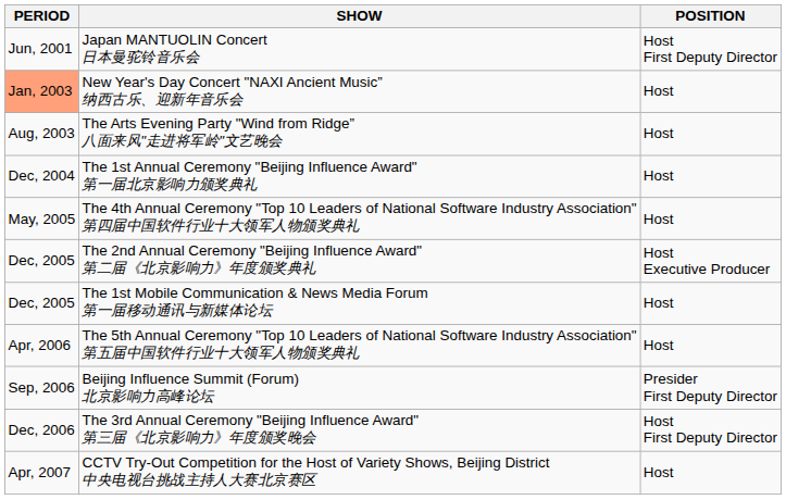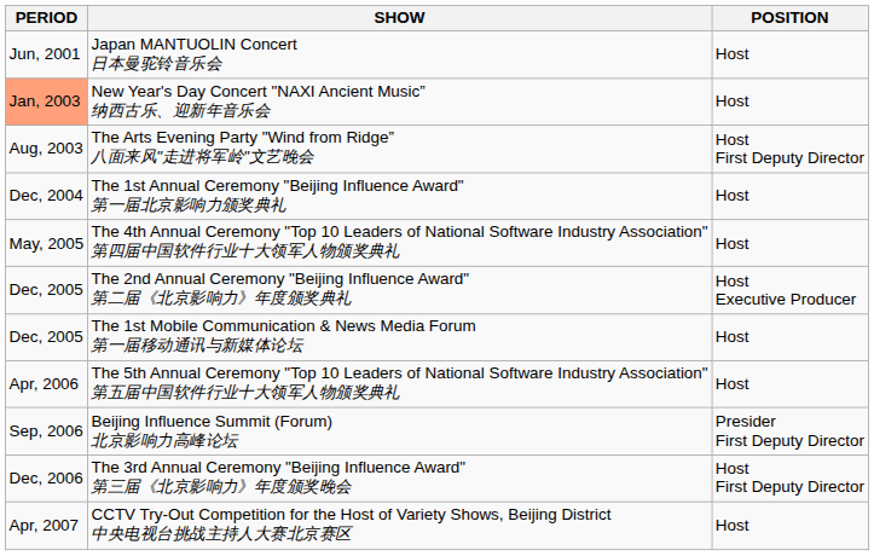 <table class="wikitable">
 <tr>
 <th><strong>PERIOD</strong></th>
 <th><strong>SHOW</strong></th>
 <th><strong>POSITION</strong></th>
 </tr>
 <tr>
 <td>Jun, 2001</td>
 <td>Japan MANTUOLIN Concert<br><em>日本曼驼铃音乐会</em></td>
-<td>Host<br>First Deputy Director</td>
+<td>Host</td>
 </tr>
 <tr>
 <td style="background: lightsalmon;">Jan, 2003</td>
 <td>New Year's Day Concert "NAXI Ancient Music”<br><em>纳西古乐、迎新年音乐会</em></td>
 <td>Host</td>
 </tr>
 <tr>
 <td>Aug, 2003</td>
 <td>The Arts Evening Party "Wind from Ridge”<br><em>八面来风"走进将军岭"文艺晚会</em></td>
-<td>Host</td>
+<td>Host<br>First Deputy Director</td>
 </tr>
 <tr>
 <td>Dec, 2004</td>
 <td>The 1st Annual Ceremony "Beijing Influence Award"<br><em>第一届北京影响力颁奖典礼</em></td>
 <td>Host</td>
 </tr>
 <tr>
 <td>May, 2005</td>
 <td>The 4th Annual Ceremony "Top 10 Leaders of National Software Industry Association"<br><em>第四届中国软件行业十大领军人物颁奖典礼</em></td>
 <td>Host</td>
 </tr>
 <tr>
 <td>Dec, 2005</td>
 <td>The 2nd Annual Ceremony "Beijing Influence Award"<br><em>第二届《北京影响力》年度颁奖典礼</em></td>
 <td>Host<br>Executive Producer</td>
 </tr>
 <tr>
 <td>Dec, 2005</td>
 <td>The 1st Mobile Communication & News Media Forum<br><em>第一届移动通讯与新媒体论坛</em></td>
 <td>Host</td>
 </tr>
 <tr>
 <td>Apr, 2006</td>
 <td>The 5th Annual Ceremony "Top 10 Leaders of National Software Industry Association"<br><em>第五届中国软件行业十大领军人物颁奖典礼</em></td>
 <td>Host</td>
 </tr>
 <tr>
 <td>Sep, 2006</td>
 <td>Beijing Influence Summit (Forum)<br><em>北京影响力高峰论坛</em></td>
 <td>Presider<br>First Deputy Director</td>
 </tr>
 <tr>
 <td>Dec, 2006</td>
 <td>The 3rd Annual Ceremony "Beijing Influence Award"<br><em>第三届《北京影响力》年度颁奖晚会</em></td>
 <td>Host<br>First Deputy Director</td>
 </tr>
 <tr>
 <td>Apr, 2007</td>
 <td>CCTV Try-Out Competition for the Host of Variety Shows, Beijing District<br><em>中央电视台挑战主持人大赛北京赛区</em></td>
 <td>Host</td>
 </tr>
 </table>
